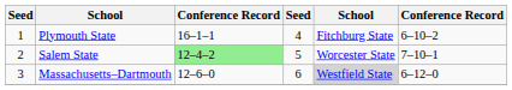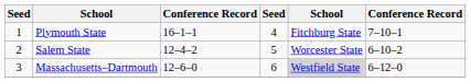 <table class="wikitable">
 <tr>
 <th>Seed</th>
 <th>School</th>
 <th>Conference Record</th>
 <th>Seed</th>
 <th>School</th>
 <th>Conference Record</th>
 </tr>
 <tr>
 <td align=center>1</td>
 <td><a href='#'>Plymouth State</a></td>
 <td>16–1–1</td>
 <td align=center>4</td>
 <td><a href='#'>Fitchburg State</a></td>
-<td>6–10–2</td>
+<td>7–10–1</td>
 </tr>
 <tr>
 <td align=center>2</td>
 <td><a href='#'>Salem State</a></td>
-<td style="background: lightgreen;">12–4–2</td>
+<td>12–4–2</td>
 <td align=center>5</td>
 <td><a href='#'>Worcester State</a></td>
-<td>7–10–1</td>
+<td>6–10–2</td>
 </tr>
 <tr>
 <td align=center>3</td>
 <td><a href='#'>Massachusetts–Dartmouth</a></td>
 <td>12–6–0</td>
 <td align=center>6</td>
 <td style="background: lightgrey;"><a href='#'>Westfield State</a></td>
 <td>6–12–0</td>
 </tr>
 <tr>
 </tr>
 </table>
